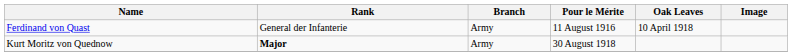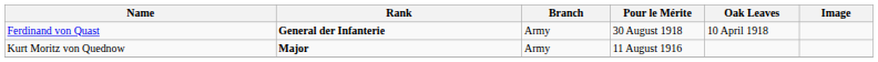 <table class="wikitable" style="width:100%;">
 <tr>
 <th>Name</th>
 <th>Rank</th>
 <th>Branch</th>
 <th width="130">Pour le Mérite</th>
 <th width="130">Oak Leaves</th>
 <th width="100">Image</th>
 </tr>
 <tr>
 <td><a href='#'>Ferdinand von Quast</a></td>
-<td>General der Infanterie</td>
+<td><strong>General der Infanterie</strong></td>
 <td>Army</td>
-<td>11 August 1916</td>
+<td>30 August 1918</td>
 <td>10 April 1918</td>
 <td></td>
 </tr>
 <tr>
 <td>Kurt Moritz von Quednow</td>
 <td><strong>Major</strong></td>
 <td>Army</td>
-<td>30 August 1918</td>
+<td>11 August 1916</td>
 <td></td>
 <td></td>
 </tr>
 <tr>
 </tr>
 </table>
